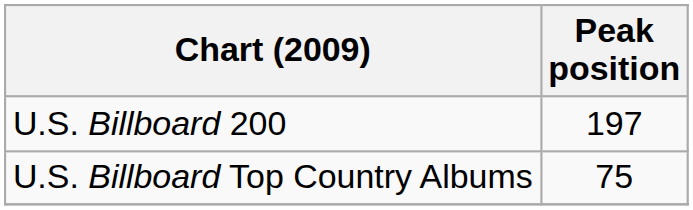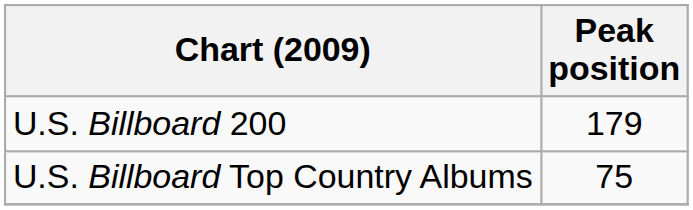 <table class="wikitable">
 <tr>
 <th>Chart (2009)</th>
 <th>Peak<br>position</th>
 </tr>
 <tr>
 <td>U.S. <em>Billboard</em> 200</td>
-<td align="center">197</td>
+<td align="center">179</td>
 </tr>
 <tr>
 <td>U.S. <em>Billboard</em> Top Country Albums</td>
 <td align="center">75</td>
 </tr>
 <tr>
 </tr>
 </table>
